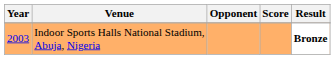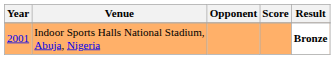 <table class="sortable wikitable" style="font-size: 90%;">
 <tr>
 <th>Year</th>
 <th>Venue</th>
 <th>Opponent</th>
 <th>Score</th>
 <th>Result</th>
 </tr>
 <tr>
 </tr>
 <tr style="background:#FFB069">
-<td align="center"><a href='#'>2003</a></td>
+<td align="center"><a href='#'>2001</a></td>
 <td align="left">Indoor Sports Halls National Stadium,<br><a href='#'>Abuja</a>, <a href='#'>Nigeria</a></td>
 <td align="left"></td>
 <td align="left"></td>
 <td style="text-align:left; background:white"> <strong>Bronze</strong></td>
 </tr>
 </table>
